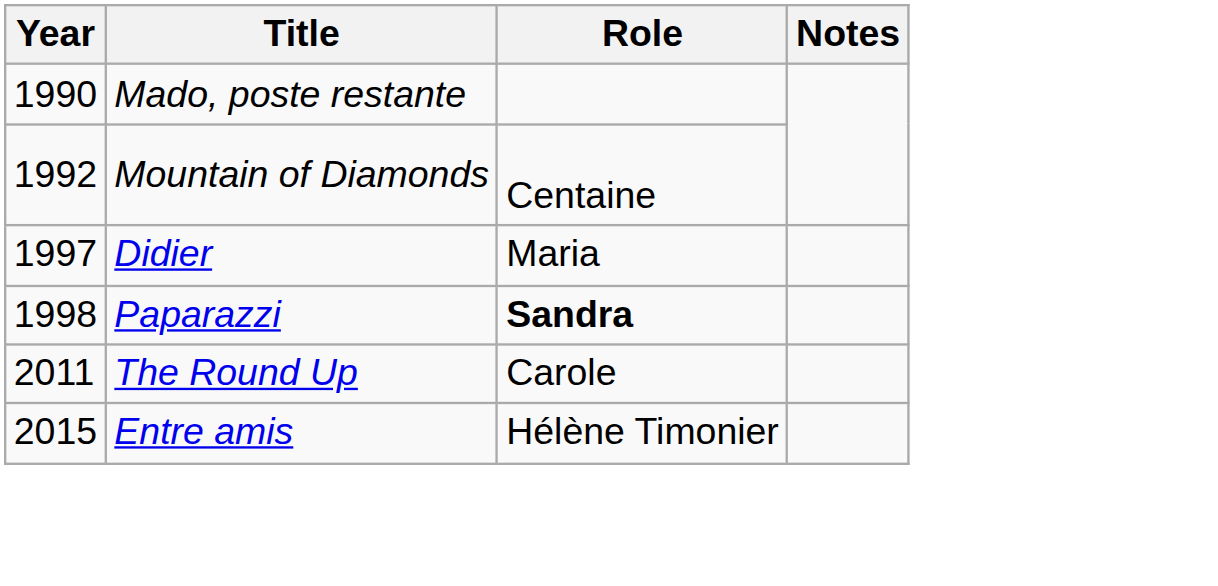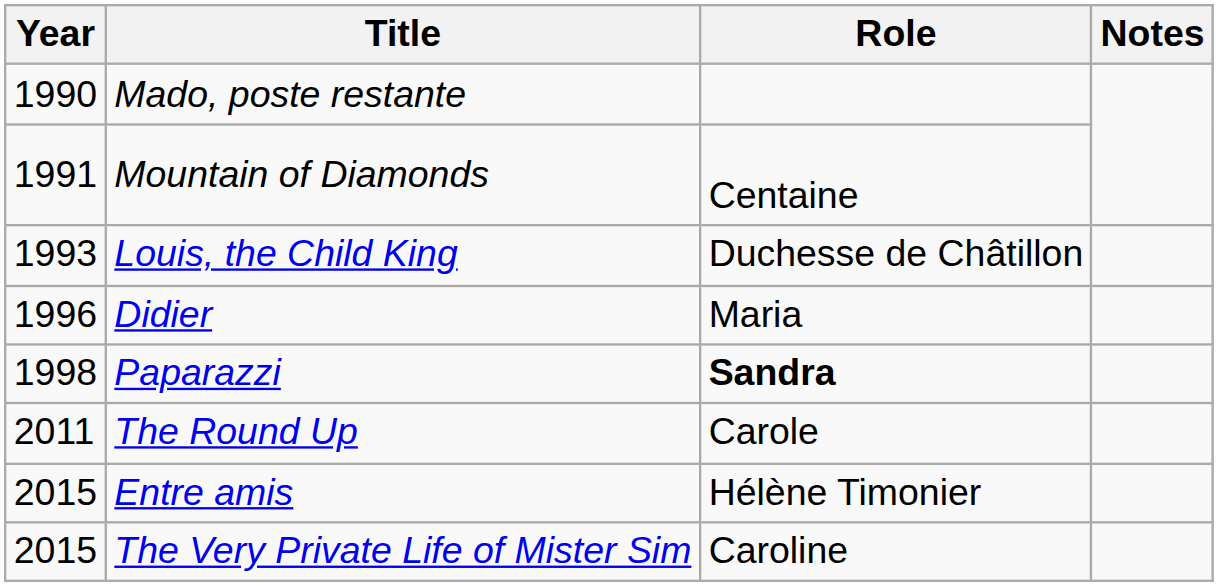 <table class="wikitable sortable">
 <tr>
 <th>Year</th>
 <th>Title</th>
 <th>Role</th>
 <th class="unsortable">Notes</th>
 </tr>
 <tr>
 <td>1990</td>
 <td><em>Mado, poste restante</em></td>
 <td><br></td>
 </tr>
 <tr>
-<td>1992</td>
+<td>1991</td>
 <td><em>Mountain of Diamonds</em></td>
 <td><br>Centaine</td>
 </tr>
 <tr>
-<td>1997</td>
+<td>1993</td>
+<td><em><a href='#'>Louis, the Child King</a></em></td>
+<td>Duchesse de Châtillon</td>
+<td></td>
+</tr>
+<tr>
+<td>1996</td>
 <td><em><a href='#'>Didier</a></em></td>
 <td>Maria</td>
 <td></td>
 </tr>
 <tr>
 <td>1998</td>
 <td><em><a href='#'>Paparazzi</a></em></td>
 <td><strong>Sandra</strong></td>
 <td></td>
 </tr>
 <tr>
 <td>2011</td>
 <td><em><a href='#'>The Round Up</a></em></td>
 <td>Carole</td>
 <td></td>
 </tr>
 <tr>
 <td>2015</td>
 <td><em><a href='#'>Entre amis</a></em></td>
 <td>Hélène Timonier</td>
 <td></td>
 </tr>
+<tr>
+<td>2015</td>
+<td><em><a href='#'>The Very Private Life of Mister Sim</a></em></td>
+<td>Caroline</td>
+<td></td>
+</tr>
 </table>
